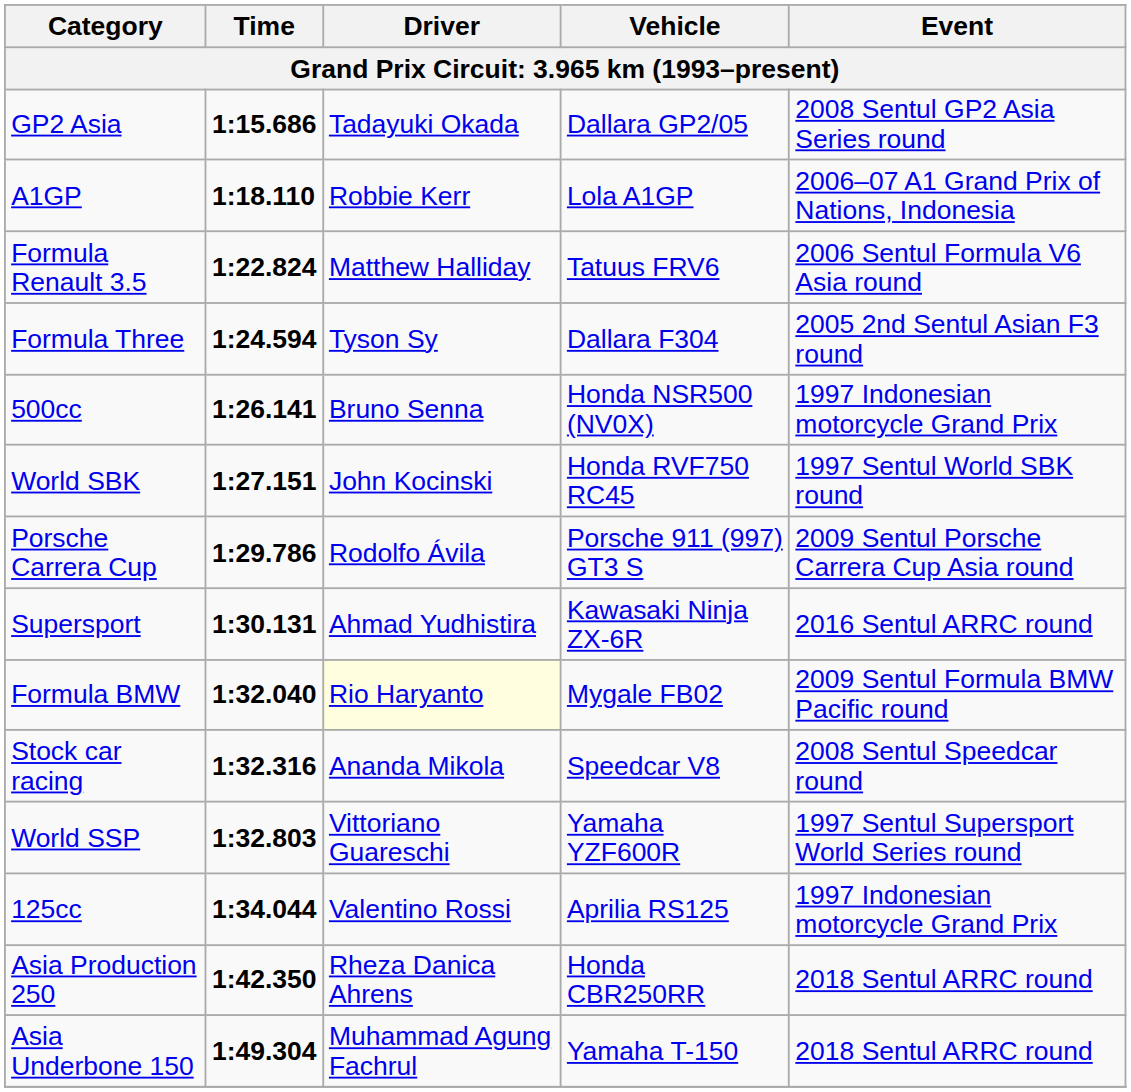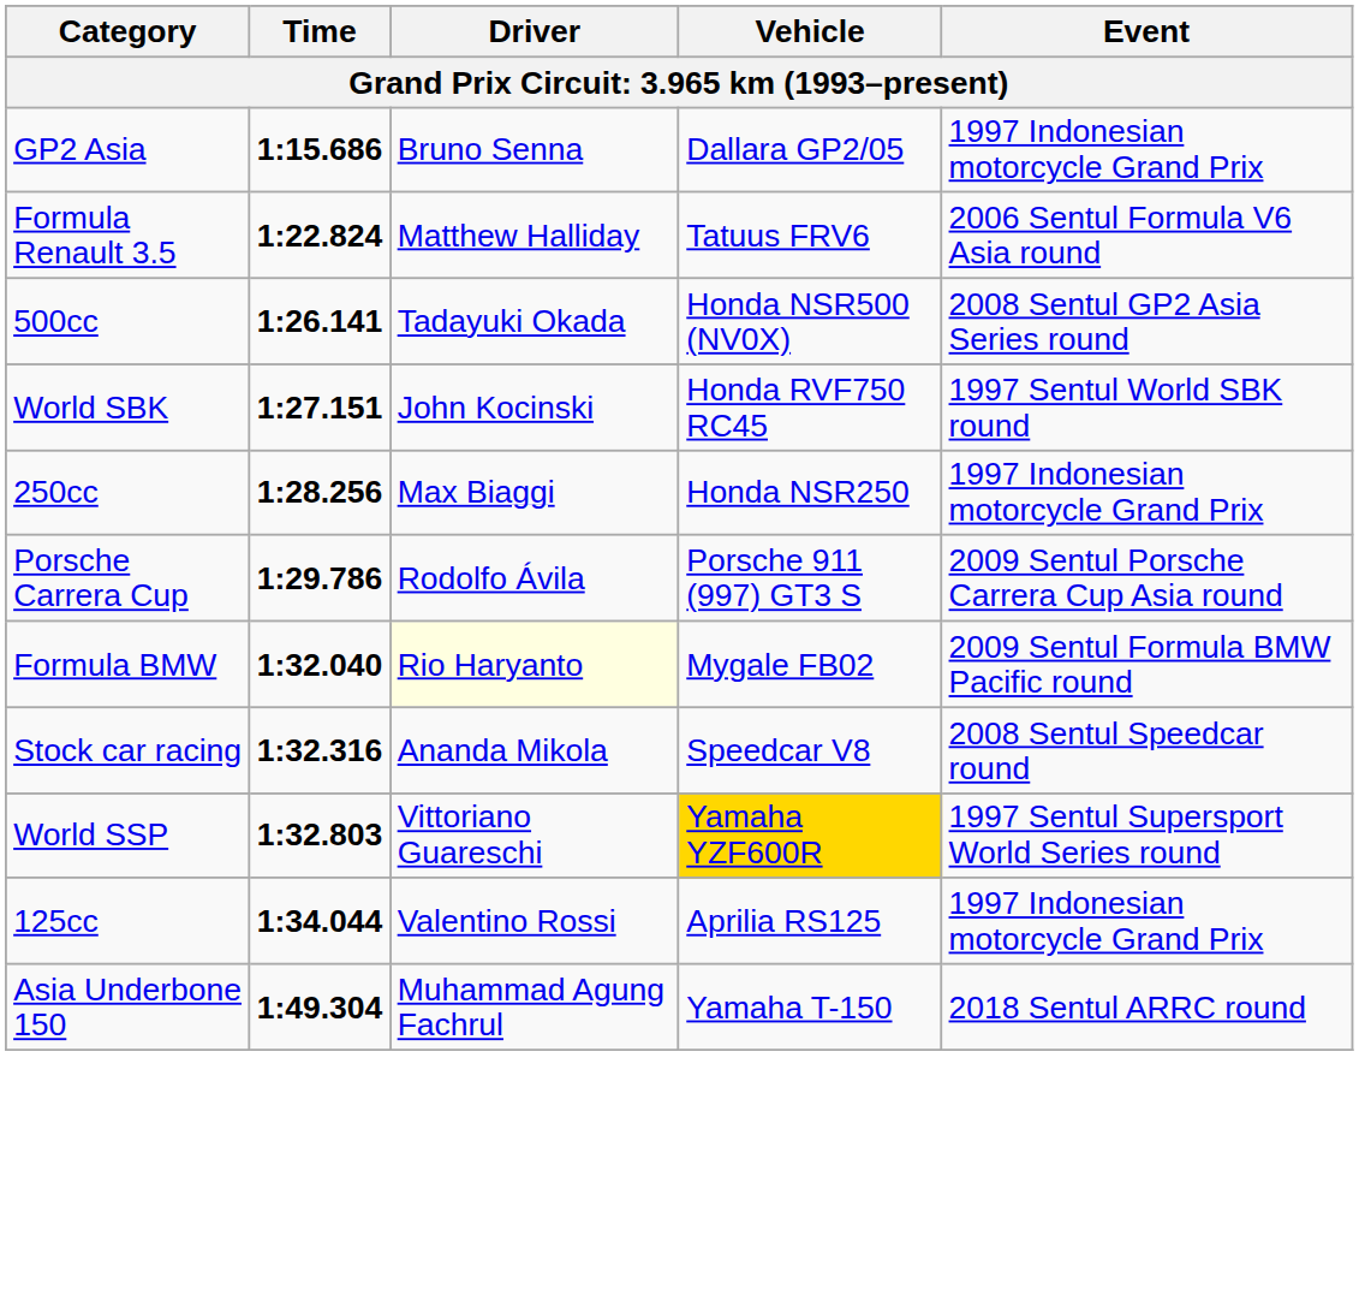 <table class=wikitable style="font-size:90%">
 <tr>
 <th>Category</th>
 <th>Time</th>
 <th>Driver</th>
 <th>Vehicle</th>
 <th>Event</th>
 </tr>
 <tr>
 <th colspan=5>Grand Prix Circuit: 3.965 km (1993–present)</th>
 </tr>
 <tr>
 <td><a href='#'>GP2 Asia</a></td>
 <td><strong>1:15.686</strong></td>
-<td><a href='#'>Tadayuki Okada</a></td>
+<td><a href='#'>Bruno Senna</a></td>
 <td><a href='#'>Dallara GP2/05</a></td>
-<td><a href='#'>2008 Sentul GP2 Asia Series round</a></td>
-</tr>
-<tr>
-<td><a href='#'>A1GP</a></td>
-<td><strong>1:18.110</strong></td>
-<td><a href='#'>Robbie Kerr</a></td>
-<td><a href='#'>Lola A1GP</a></td>
-<td><a href='#'>2006–07 A1 Grand Prix of Nations, Indonesia</a></td>
+<td><a href='#'>1997 Indonesian motorcycle Grand Prix</a></td>
 </tr>
 <tr>
 <td><a href='#'>Formula Renault 3.5</a></td>
 <td><strong>1:22.824</strong></td>
 <td><a href='#'>Matthew Halliday</a></td>
 <td><a href='#'>Tatuus FRV6</a></td>
 <td><a href='#'>2006 Sentul Formula V6 Asia round</a></td>
 </tr>
 <tr>
-<td><a href='#'>Formula Three</a></td>
-<td><strong>1:24.594</strong></td>
-<td><a href='#'>Tyson Sy</a></td>
-<td><a href='#'>Dallara F304</a></td>
-<td><a href='#'>2005 2nd Sentul Asian F3 round</a></td>
-</tr>
-<tr>
 <td><a href='#'>500cc</a></td>
 <td><strong>1:26.141</strong></td>
-<td><a href='#'>Bruno Senna</a></td>
+<td><a href='#'>Tadayuki Okada</a></td>
 <td><a href='#'>Honda NSR500 (NV0X)</a></td>
-<td><a href='#'>1997 Indonesian motorcycle Grand Prix</a></td>
+<td><a href='#'>2008 Sentul GP2 Asia Series round</a></td>
 </tr>
 <tr>
 <td><a href='#'>World SBK</a></td>
 <td><strong>1:27.151</strong></td>
 <td><a href='#'>John Kocinski</a></td>
 <td><a href='#'>Honda RVF750 RC45</a></td>
 <td><a href='#'>1997 Sentul World SBK round</a></td>
 </tr>
 <tr>
+<td><a href='#'>250cc</a></td>
+<td><strong>1:28.256</strong></td>
+<td><a href='#'>Max Biaggi</a></td>
+<td><a href='#'>Honda NSR250</a></td>
+<td><a href='#'>1997 Indonesian motorcycle Grand Prix</a></td>
+</tr>
+<tr>
 <td><a href='#'>Porsche Carrera Cup</a></td>
 <td><strong>1:29.786</strong></td>
 <td><a href='#'>Rodolfo Ávila</a></td>
 <td><a href='#'>Porsche 911 (997) GT3 S</a></td>
 <td><a href='#'>2009 Sentul Porsche Carrera Cup Asia round</a></td>
-</tr>
-<tr>
-<td><a href='#'>Supersport</a></td>
-<td><strong>1:30.131</strong></td>
-<td><a href='#'>Ahmad Yudhistira</a></td>
-<td><a href='#'>Kawasaki Ninja ZX-6R</a></td>
-<td><a href='#'>2016 Sentul ARRC round</a></td>
 </tr>
 <tr>
 <td><a href='#'>Formula BMW</a></td>
 <td><strong>1:32.040</strong></td>
 <td style="background: lightyellow;"><a href='#'>Rio Haryanto</a></td>
 <td><a href='#'>Mygale FB02</a></td>
 <td><a href='#'>2009 Sentul Formula BMW Pacific round</a></td>
 </tr>
 <tr>
 <td><a href='#'>Stock car racing</a></td>
 <td><strong>1:32.316</strong></td>
 <td><a href='#'>Ananda Mikola</a></td>
 <td><a href='#'>Speedcar V8</a></td>
 <td><a href='#'>2008 Sentul Speedcar round</a></td>
 </tr>
 <tr>
 <td><a href='#'>World SSP</a></td>
 <td><strong>1:32.803</strong></td>
 <td><a href='#'>Vittoriano Guareschi</a></td>
-<td><a href='#'>Yamaha YZF600R</a></td>
+<td style="background: gold;"><a href='#'>Yamaha YZF600R</a></td>
 <td><a href='#'>1997 Sentul Supersport World Series round</a></td>
 </tr>
 <tr>
 <td><a href='#'>125cc</a></td>
 <td><strong>1:34.044</strong></td>
 <td><a href='#'>Valentino Rossi</a></td>
 <td><a href='#'>Aprilia RS125</a></td>
 <td><a href='#'>1997 Indonesian motorcycle Grand Prix</a></td>
-</tr>
-<tr>
-<td><a href='#'>Asia Production 250</a></td>
-<td><strong>1:42.350</strong></td>
-<td><a href='#'>Rheza Danica Ahrens</a></td>
-<td><a href='#'>Honda CBR250RR</a></td>
-<td><a href='#'>2018 Sentul ARRC round</a></td>
 </tr>
 <tr>
 <td><a href='#'>Asia Underbone 150</a></td>
 <td><strong>1:49.304</strong></td>
 <td><a href='#'>Muhammad Agung Fachrul</a></td>
 <td><a href='#'>Yamaha T-150</a></td>
 <td><a href='#'>2018 Sentul ARRC round</a></td>
 </tr>
 <tr>
 </tr>
 </table>
